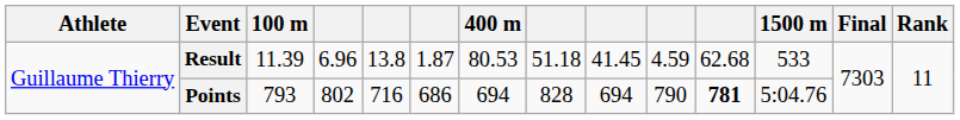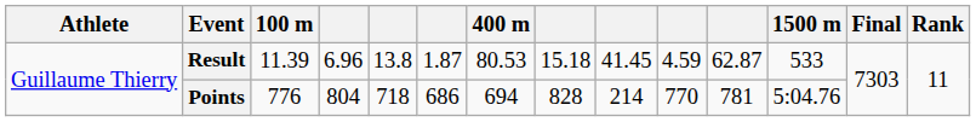 <table class="wikitable" style="font-size:90%">
 <tr>
 <th>Athlete</th>
 <th>Event</th>
 <th>100 m</th>
 <th></th>
 <th></th>
 <th></th>
 <th>400 m</th>
 <th></th>
 <th></th>
 <th></th>
 <th></th>
 <th>1500 m</th>
 <th>Final</th>
 <th>Rank</th>
 </tr>
 <tr align=center>
 <td rowspan=2 align=left><a href='#'>Guillaume Thierry</a></td>
 <th style="font-size:95%">Result</th>
 <td>11.39</td>
 <td>6.96</td>
 <td>13.8</td>
 <td>1.87</td>
 <td>80.53</td>
-<td>51.18</td>
+<td>15.18</td>
 <td>41.45</td>
 <td>4.59</td>
-<td>62.68</td>
+<td>62.87</td>
 <td>533</td>
 <td rowspan=2>7303</td>
 <td rowspan=2>11</td>
 </tr>
 <tr align=center>
 <th style="font-size:95%">Points</th>
-<td>793</td>
-<td>802</td>
-<td>716</td>
+<td>776</td>
+<td>804</td>
+<td>718</td>
 <td>686</td>
 <td>694</td>
 <td>828</td>
-<td>694</td>
-<td>790</td>
-<td><strong>781</strong></td>
+<td>214</td>
+<td>770</td>
+<td>781</td>
 <td>5:04.76</td>
 </tr>
 </table>
